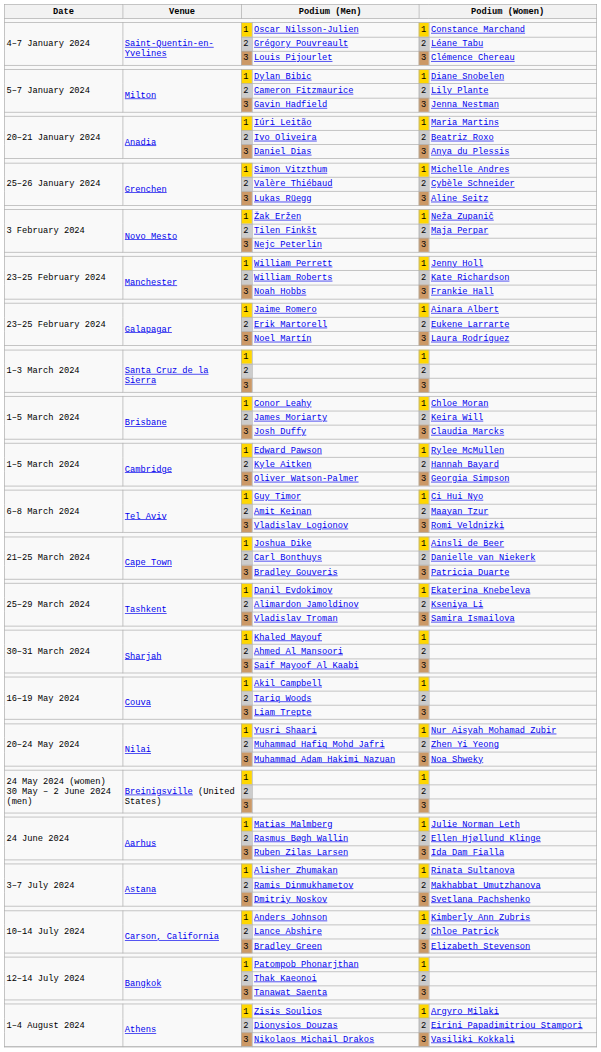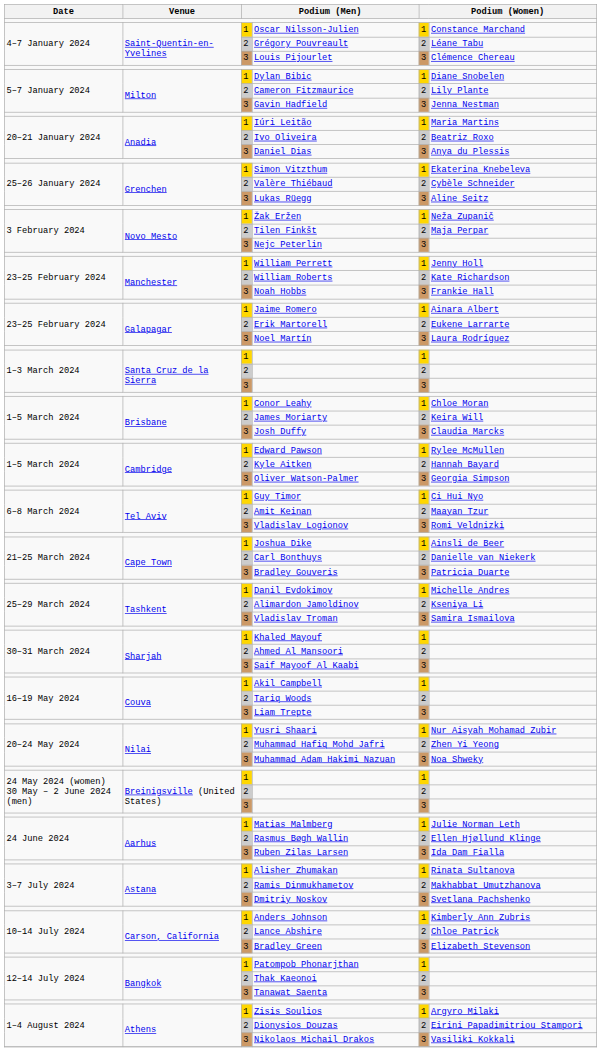 <table class="wikitable" width=70%>
 <tr>
 <th>Date</th>
 <th width=20%>Venue</th>
 <th colspan=2 width=30%>Podium (Men)</th>
 <th colspan=2 width=30%>Podium (Women)</th>
 </tr>
 <tr>
 <td colspan=6></td>
 </tr>
 <tr>
 <td rowspan=3>4–7 January 2024</td>
 <td rowspan=3><br><a href='#'>Saint-Quentin-en-Yvelines</a></td>
 <td bgcolor=FFD700>1</td>
 <td><a href='#'>Oscar Nilsson-Julien</a></td>
 <td bgcolor=FFD700>1</td>
 <td><a href='#'>Constance Marchand</a></td>
 </tr>
 <tr>
 <td bgcolor=CCCCCC>2</td>
 <td><a href='#'>Grégory Pouvreault</a></td>
 <td bgcolor=CCCCCC>2</td>
 <td><a href='#'>Léane Tabu</a></td>
 </tr>
 <tr>
 <td bgcolor=CC9966>3</td>
 <td><a href='#'>Louis Pijourlet</a></td>
 <td bgcolor=CC9966>3</td>
 <td><a href='#'>Clémence Chereau</a></td>
 </tr>
 <tr>
 <td colspan=6></td>
 </tr>
 <tr>
 <td rowspan=3>5–7 January 2024</td>
 <td rowspan=3><br><a href='#'>Milton</a></td>
 <td bgcolor=FFD700>1</td>
 <td><a href='#'>Dylan Bibic</a></td>
 <td bgcolor=FFD700>1</td>
 <td><a href='#'>Diane Snobelen</a></td>
 </tr>
 <tr>
 <td bgcolor=CCCCCC>2</td>
 <td><a href='#'>Cameron Fitzmaurice</a></td>
 <td bgcolor=CCCCCC>2</td>
 <td><a href='#'>Lily Plante</a></td>
 </tr>
 <tr>
 <td bgcolor=CC9966>3</td>
 <td><a href='#'>Gavin Hadfield</a></td>
 <td bgcolor=CC9966>3</td>
 <td><a href='#'>Jenna Nestman</a></td>
 </tr>
 <tr>
 <td colspan=6></td>
 </tr>
 <tr>
 <td rowspan=3>20–21 January 2024</td>
 <td rowspan=3><br><a href='#'>Anadia</a></td>
 <td bgcolor=FFD700>1</td>
 <td><a href='#'>Iúri Leitão</a></td>
 <td bgcolor=FFD700>1</td>
 <td><a href='#'>Maria Martins</a></td>
 </tr>
 <tr>
 <td bgcolor=CCCCCC>2</td>
 <td><a href='#'>Ivo Oliveira</a></td>
 <td bgcolor=CCCCCC>2</td>
 <td><a href='#'>Beatriz Roxo</a></td>
 </tr>
 <tr>
 <td bgcolor=CC9966>3</td>
 <td><a href='#'>Daniel Dias</a></td>
 <td bgcolor=CC9966>3</td>
 <td><a href='#'>Anya du Plessis</a></td>
 </tr>
 <tr>
 <td colspan=6></td>
 </tr>
 <tr>
 <td rowspan=3>25–26 January 2024</td>
 <td rowspan=3><br><a href='#'>Grenchen</a></td>
 <td bgcolor=FFD700>1</td>
 <td><a href='#'>Simon Vitzthum</a></td>
 <td bgcolor=FFD700>1</td>
-<td><a href='#'>Michelle Andres</a></td>
+<td><a href='#'>Ekaterina Knebeleva</a></td>
 </tr>
 <tr>
 <td bgcolor=CCCCCC>2</td>
 <td><a href='#'>Valère Thiébaud</a></td>
 <td bgcolor=CCCCCC>2</td>
 <td><a href='#'>Cybèle Schneider</a></td>
 </tr>
 <tr>
 <td bgcolor=CC9966>3</td>
 <td><a href='#'>Lukas Rüegg</a></td>
 <td bgcolor=CC9966>3</td>
 <td><a href='#'>Aline Seitz</a></td>
 </tr>
 <tr>
 <td colspan=6></td>
 </tr>
 <tr>
 <td rowspan=3>3 February 2024</td>
 <td rowspan=3><br><a href='#'>Novo Mesto</a></td>
 <td bgcolor=FFD700>1</td>
 <td><a href='#'>Žak Eržen</a></td>
 <td bgcolor=FFD700>1</td>
 <td><a href='#'>Neža Zupanič</a></td>
 </tr>
 <tr>
 <td bgcolor=CCCCCC>2</td>
 <td><a href='#'>Tilen Finkšt</a></td>
 <td bgcolor=CCCCCC>2</td>
 <td><a href='#'>Maja Perpar</a></td>
 </tr>
 <tr>
 <td bgcolor=CC9966>3</td>
 <td><a href='#'>Nejc Peterlin</a></td>
 <td bgcolor=CC9966>3</td>
 <td></td>
 </tr>
 <tr>
 <td colspan=6></td>
 </tr>
 <tr>
 <td rowspan=3>23–25 February 2024</td>
 <td rowspan=3><br><a href='#'>Manchester</a></td>
 <td bgcolor=FFD700>1</td>
 <td><a href='#'>William Perrett</a></td>
 <td bgcolor=FFD700>1</td>
 <td><a href='#'>Jenny Holl</a></td>
 </tr>
 <tr>
 <td bgcolor=CCCCCC>2</td>
 <td><a href='#'>William Roberts</a></td>
 <td bgcolor=CCCCCC>2</td>
 <td><a href='#'>Kate Richardson</a></td>
 </tr>
 <tr>
 <td bgcolor=CC9966>3</td>
 <td><a href='#'>Noah Hobbs</a></td>
 <td bgcolor=CC9966>3</td>
 <td><a href='#'>Frankie Hall</a></td>
 </tr>
 <tr>
 <td colspan=6></td>
 </tr>
 <tr>
 <td rowspan=3>23–25 February 2024</td>
 <td rowspan=3><br><a href='#'>Galapagar</a></td>
 <td bgcolor=FFD700>1</td>
 <td><a href='#'>Jaime Romero</a></td>
 <td bgcolor=FFD700>1</td>
 <td><a href='#'>Ainara Albert</a></td>
 </tr>
 <tr>
 <td bgcolor=CCCCCC>2</td>
 <td><a href='#'>Erik Martorell</a></td>
 <td bgcolor=CCCCCC>2</td>
 <td><a href='#'>Eukene Larrarte</a></td>
 </tr>
 <tr>
 <td bgcolor=CC9966>3</td>
 <td><a href='#'>Noel Martín</a></td>
 <td bgcolor=CC9966>3</td>
 <td><a href='#'>Laura Rodríguez</a></td>
 </tr>
 <tr>
 <td colspan=6></td>
 </tr>
 <tr>
 <td rowspan=3>1–3 March 2024</td>
 <td rowspan=3><br><a href='#'>Santa Cruz de la Sierra</a></td>
 <td bgcolor=FFD700>1</td>
 <td></td>
 <td bgcolor=FFD700>1</td>
 <td></td>
 </tr>
 <tr>
 <td bgcolor=CCCCCC>2</td>
 <td></td>
 <td bgcolor=CCCCCC>2</td>
 <td></td>
 </tr>
 <tr>
 <td bgcolor=CC9966>3</td>
 <td></td>
 <td bgcolor=CC9966>3</td>
 <td></td>
 </tr>
 <tr>
 <td colspan=6></td>
 </tr>
 <tr>
 <td rowspan=3>1–5 March 2024</td>
 <td rowspan=3><br><a href='#'>Brisbane</a></td>
 <td bgcolor=FFD700>1</td>
 <td><a href='#'>Conor Leahy</a></td>
 <td bgcolor=FFD700>1</td>
 <td><a href='#'>Chloe Moran</a></td>
 </tr>
 <tr>
 <td bgcolor=CCCCCC>2</td>
 <td><a href='#'>James Moriarty</a></td>
 <td bgcolor=CCCCCC>2</td>
 <td><a href='#'>Keira Will</a></td>
 </tr>
 <tr>
 <td bgcolor=CC9966>3</td>
 <td><a href='#'>Josh Duffy</a></td>
 <td bgcolor=CC9966>3</td>
 <td><a href='#'>Claudia Marcks</a></td>
 </tr>
 <tr>
 <td colspan=6></td>
 </tr>
 <tr>
 <td rowspan=3>1–5 March 2024</td>
 <td rowspan=3><br><a href='#'>Cambridge</a></td>
 <td bgcolor=FFD700>1</td>
 <td><a href='#'>Edward Pawson</a></td>
 <td bgcolor=FFD700>1</td>
 <td><a href='#'>Rylee McMullen</a></td>
 </tr>
 <tr>
 <td bgcolor=CCCCCC>2</td>
 <td><a href='#'>Kyle Aitken</a></td>
 <td bgcolor=CCCCCC>2</td>
 <td><a href='#'>Hannah Bayard</a></td>
 </tr>
 <tr>
 <td bgcolor=CC9966>3</td>
 <td><a href='#'>Oliver Watson-Palmer</a></td>
 <td bgcolor=CC9966>3</td>
 <td><a href='#'>Georgia Simpson</a></td>
 </tr>
 <tr>
 <td colspan=6></td>
 </tr>
 <tr>
 <td rowspan=3>6–8 March 2024</td>
 <td rowspan=3><br><a href='#'>Tel Aviv</a></td>
 <td bgcolor=FFD700>1</td>
 <td><a href='#'>Guy Timor</a></td>
 <td bgcolor=FFD700>1</td>
 <td><a href='#'>Ci Hui Nyo</a></td>
 </tr>
 <tr>
 <td bgcolor=CCCCCC>2</td>
 <td><a href='#'>Amit Keinan</a></td>
 <td bgcolor=CCCCCC>2</td>
 <td><a href='#'>Maayan Tzur</a></td>
 </tr>
 <tr>
 <td bgcolor=CC9966>3</td>
 <td><a href='#'>Vladislav Logionov</a></td>
 <td bgcolor=CC9966>3</td>
 <td><a href='#'>Romi Veldnizki</a></td>
 </tr>
 <tr>
 <td colspan=6></td>
 </tr>
 <tr>
 <td rowspan=3>21–25 March 2024</td>
 <td rowspan=3><br><a href='#'>Cape Town</a></td>
 <td bgcolor=FFD700>1</td>
 <td><a href='#'>Joshua Dike</a></td>
 <td bgcolor=FFD700>1</td>
 <td><a href='#'>Ainsli de Beer</a></td>
 </tr>
 <tr>
 <td bgcolor=CCCCCC>2</td>
 <td><a href='#'>Carl Bonthuys</a></td>
 <td bgcolor=CCCCCC>2</td>
 <td><a href='#'>Danielle van Niekerk</a></td>
 </tr>
 <tr>
 <td bgcolor=CC9966>3</td>
 <td><a href='#'>Bradley Gouveris</a></td>
 <td bgcolor=CC9966>3</td>
 <td><a href='#'>Patricia Duarte</a></td>
 </tr>
 <tr>
 <td colspan=6></td>
 </tr>
 <tr>
 <td rowspan=3>25–29 March 2024</td>
 <td rowspan=3><br><a href='#'>Tashkent</a></td>
 <td bgcolor=FFD700>1</td>
 <td><a href='#'>Danil Evdokimov</a></td>
 <td bgcolor=FFD700>1</td>
-<td><a href='#'>Ekaterina Knebeleva</a></td>
+<td><a href='#'>Michelle Andres</a></td>
 </tr>
 <tr>
 <td bgcolor=CCCCCC>2</td>
 <td><a href='#'>Alimardon Jamoldinov</a></td>
 <td bgcolor=CCCCCC>2</td>
 <td><a href='#'>Kseniya Li</a></td>
 </tr>
 <tr>
 <td bgcolor=CC9966>3</td>
 <td><a href='#'>Vladislav Troman</a></td>
 <td bgcolor=CC9966>3</td>
 <td><a href='#'>Samira Ismailova</a></td>
 </tr>
 <tr>
 <td colspan=6></td>
 </tr>
 <tr>
 <td rowspan=3>30–31 March 2024</td>
 <td rowspan=3><br><a href='#'>Sharjah</a></td>
 <td bgcolor=FFD700>1</td>
 <td><a href='#'>Khaled Mayouf</a></td>
 <td bgcolor=FFD700>1</td>
 <td></td>
 </tr>
 <tr>
 <td bgcolor=CCCCCC>2</td>
 <td><a href='#'>Ahmed Al Mansoori</a></td>
 <td bgcolor=CCCCCC>2</td>
 <td></td>
 </tr>
 <tr>
 <td bgcolor=CC9966>3</td>
 <td><a href='#'>Saif Mayoof Al Kaabi</a></td>
 <td bgcolor=CC9966>3</td>
 <td></td>
 </tr>
 <tr>
 <td colspan=6></td>
 </tr>
 <tr>
 <td rowspan=3>16–19 May 2024</td>
 <td rowspan=3><br><a href='#'>Couva</a></td>
 <td bgcolor=FFD700>1</td>
 <td><a href='#'>Akil Campbell</a></td>
 <td bgcolor=FFD700>1</td>
 <td></td>
 </tr>
 <tr>
 <td bgcolor=CCCCCC>2</td>
 <td><a href='#'>Tariq Woods</a></td>
 <td bgcolor=CCCCCC>2</td>
 <td></td>
 </tr>
 <tr>
 <td bgcolor=CC9966>3</td>
 <td><a href='#'>Liam Trepte</a></td>
 <td bgcolor=CC9966>3</td>
 <td></td>
 </tr>
 <tr>
 <td colspan=6></td>
 </tr>
 <tr>
 <td rowspan=3>20–24 May 2024</td>
 <td rowspan=3><br><a href='#'>Nilai</a></td>
 <td bgcolor=FFD700>1</td>
 <td><a href='#'>Yusri Shaari</a></td>
 <td bgcolor=FFD700>1</td>
 <td><a href='#'>Nur Aisyah Mohamad Zubir</a></td>
 </tr>
 <tr>
 <td bgcolor=CCCCCC>2</td>
 <td><a href='#'>Muhammad Hafiq Mohd Jafri</a></td>
 <td bgcolor=CCCCCC>2</td>
 <td><a href='#'>Zhen Yi Yeong</a></td>
 </tr>
 <tr>
 <td bgcolor=CC9966>3</td>
 <td><a href='#'>Muhammad Adam Hakimi Nazuan</a></td>
 <td bgcolor=CC9966>3</td>
 <td><a href='#'>Noa Shweky</a></td>
 </tr>
 <tr>
 <td colspan=6></td>
 </tr>
 <tr>
 <td rowspan=3>24 May 2024 (women)<br>30 May – 2 June 2024 (men)</td>
 <td rowspan=3><br><a href='#'>Breinigsville</a> (United States)</td>
 <td bgcolor=FFD700>1</td>
 <td></td>
 <td bgcolor=FFD700>1</td>
 <td></td>
 </tr>
 <tr>
 <td bgcolor=CCCCCC>2</td>
 <td></td>
 <td bgcolor=CCCCCC>2</td>
 <td></td>
 </tr>
 <tr>
 <td bgcolor=CC9966>3</td>
 <td></td>
 <td bgcolor=CC9966>3</td>
 <td></td>
 </tr>
 <tr>
 <td colspan=6></td>
 </tr>
 <tr>
 <td rowspan=3>24 June 2024</td>
 <td rowspan=3><br><a href='#'>Aarhus</a></td>
 <td bgcolor=FFD700>1</td>
 <td><a href='#'>Matias Malmberg</a></td>
 <td bgcolor=FFD700>1</td>
 <td><a href='#'>Julie Norman Leth</a></td>
 </tr>
 <tr>
 <td bgcolor=CCCCCC>2</td>
 <td><a href='#'>Rasmus Bøgh Wallin</a></td>
 <td bgcolor=CCCCCC>2</td>
 <td><a href='#'>Ellen Hjøllund Klinge</a></td>
 </tr>
 <tr>
 <td bgcolor=CC9966>3</td>
 <td><a href='#'>Ruben Zilas Larsen</a></td>
 <td bgcolor=CC9966>3</td>
 <td><a href='#'>Ida Dam Fialla</a></td>
 </tr>
 <tr>
 <td colspan=6></td>
 </tr>
 <tr>
 <td rowspan=3>3–7 July 2024</td>
 <td rowspan=3><br><a href='#'>Astana</a></td>
 <td bgcolor=FFD700>1</td>
 <td><a href='#'>Alisher Zhumakan</a></td>
 <td bgcolor=FFD700>1</td>
 <td><a href='#'>Rinata Sultanova</a></td>
 </tr>
 <tr>
 <td bgcolor=CCCCCC>2</td>
 <td><a href='#'>Ramis Dinmukhametov</a></td>
 <td bgcolor=CCCCCC>2</td>
 <td><a href='#'>Makhabbat Umutzhanova</a></td>
 </tr>
 <tr>
 <td bgcolor=CC9966>3</td>
 <td><a href='#'>Dmitriy Noskov</a></td>
 <td bgcolor=CC9966>3</td>
 <td><a href='#'>Svetlana Pachshenko</a></td>
 </tr>
 <tr>
 <td colspan=6></td>
 </tr>
 <tr>
 <td rowspan=3>10–14 July 2024</td>
 <td rowspan=3><br><a href='#'>Carson, California</a></td>
 <td bgcolor=FFD700>1</td>
 <td><a href='#'>Anders Johnson</a></td>
 <td bgcolor=FFD700>1</td>
 <td><a href='#'>Kimberly Ann Zubris</a></td>
 </tr>
 <tr>
 <td bgcolor=CCCCCC>2</td>
 <td><a href='#'>Lance Abshire</a></td>
 <td bgcolor=CCCCCC>2</td>
 <td><a href='#'>Chloe Patrick</a></td>
 </tr>
 <tr>
 <td bgcolor=CC9966>3</td>
 <td><a href='#'>Bradley Green</a></td>
 <td bgcolor=CC9966>3</td>
 <td><a href='#'>Elizabeth Stevenson</a></td>
 </tr>
 <tr>
 <td colspan=6></td>
 </tr>
 <tr>
 <td rowspan=3>12–14 July 2024</td>
 <td rowspan=3><br><a href='#'>Bangkok</a></td>
 <td bgcolor=FFD700>1</td>
 <td><a href='#'>Patompob Phonarjthan</a></td>
 <td bgcolor=FFD700>1</td>
 <td></td>
 </tr>
 <tr>
 <td bgcolor=CCCCCC>2</td>
 <td><a href='#'>Thak Kaeonoi</a></td>
 <td bgcolor=CCCCCC>2</td>
 <td></td>
 </tr>
 <tr>
 <td bgcolor=CC9966>3</td>
 <td><a href='#'>Tanawat Saenta</a></td>
 <td bgcolor=CC9966>3</td>
 <td></td>
 </tr>
 <tr>
 <td colspan=6></td>
 </tr>
 <tr>
 <td rowspan=3>1–4 August 2024</td>
 <td rowspan=3><br><a href='#'>Athens</a></td>
 <td bgcolor=FFD700>1</td>
 <td><a href='#'>Zisis Soulios</a></td>
 <td bgcolor=FFD700>1</td>
 <td><a href='#'>Argyro Milaki</a></td>
 </tr>
 <tr>
 <td bgcolor=CCCCCC>2</td>
 <td><a href='#'>Dionysios Douzas</a></td>
 <td bgcolor=CCCCCC>2</td>
 <td><a href='#'>Eirini Papadimitriou Stampori</a></td>
 </tr>
 <tr>
 <td bgcolor=CC9966>3</td>
 <td><a href='#'>Nikolaos Michail Drakos</a></td>
 <td bgcolor=CC9966>3</td>
 <td><a href='#'>Vasiliki Kokkali</a></td>
 </tr>
 <tr>
 </tr>
 </table>
